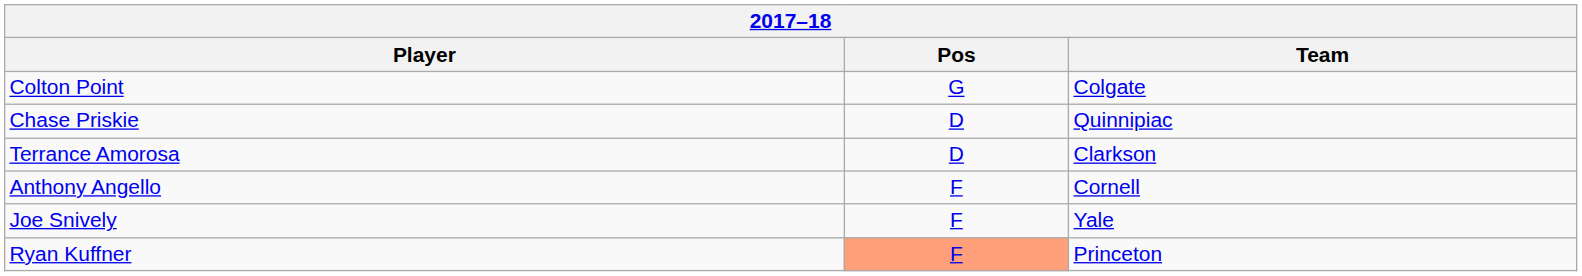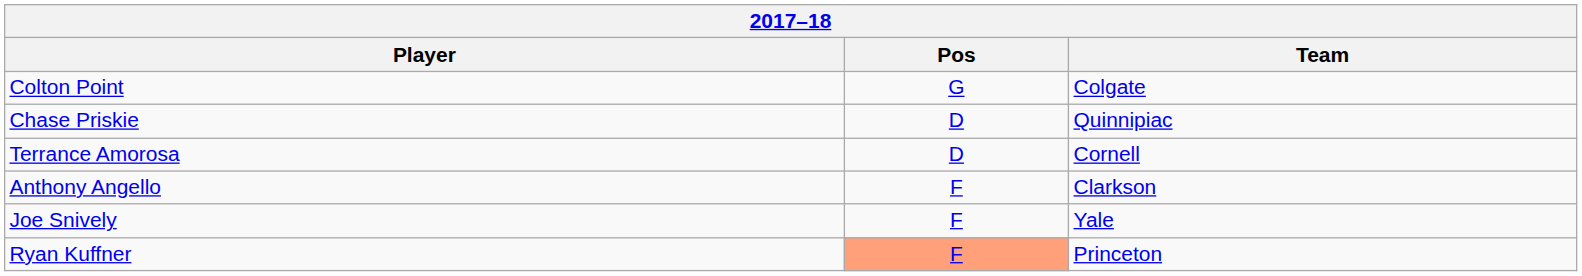 <table class="wikitable" width=95%>
 <tr>
 <th colspan=3><a href='#'>2017–18</a></th>
 </tr>
 <tr>
 <th>Player</th>
 <th>Pos</th>
 <th>Team</th>
 </tr>
 <tr>
 <td><a href='#'>Colton Point</a></td>
 <td align=center><a href='#'>G</a></td>
 <td><a href='#'>Colgate</a></td>
 </tr>
 <tr>
 <td><a href='#'>Chase Priskie</a></td>
 <td align=center><a href='#'>D</a></td>
 <td><a href='#'>Quinnipiac</a></td>
 </tr>
 <tr>
 <td><a href='#'>Terrance Amorosa</a></td>
 <td align=center><a href='#'>D</a></td>
-<td><a href='#'>Clarkson</a></td>
+<td><a href='#'>Cornell</a></td>
 </tr>
 <tr>
 <td><a href='#'>Anthony Angello</a></td>
 <td align=center><a href='#'>F</a></td>
-<td><a href='#'>Cornell</a></td>
+<td><a href='#'>Clarkson</a></td>
 </tr>
 <tr>
 <td><a href='#'>Joe Snively</a></td>
 <td align=center><a href='#'>F</a></td>
 <td><a href='#'>Yale</a></td>
 </tr>
 <tr>
 <td><a href='#'>Ryan Kuffner</a></td>
 <td align=center style="background: lightsalmon;"><a href='#'>F</a></td>
 <td><a href='#'>Princeton</a></td>
 </tr>
 </table>
